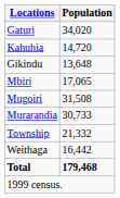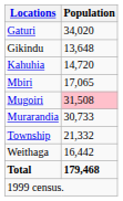 <table class="wikitable">
 <tr>
 <th><a href='#'>Locations</a></th>
 <th>Population</th>
 </tr>
 <tr>
 <td><a href='#'>Gaturi</a></td>
 <td>34,020</td>
 </tr>
 <tr>
+<td>Gikindu</td>
+<td>13,648</td>
+</tr>
+<tr>
 <td><a href='#'>Kahuhia</a></td>
 <td>14,720</td>
-</tr>
-<tr>
-<td>Gikindu</td>
-<td>13,648</td>
 </tr>
 <tr>
 <td><a href='#'>Mbiri</a></td>
 <td>17,065</td>
 </tr>
 <tr>
 <td><a href='#'>Mugoiri</a></td>
-<td>31,508</td>
+<td style="background: pink;">31,508</td>
 </tr>
 <tr>
 <td><a href='#'>Murarandia</a></td>
 <td>30,733</td>
 </tr>
 <tr>
 <td><a href='#'>Township</a></td>
 <td>21,332</td>
 </tr>
 <tr>
 <td>Weithaga</td>
 <td>16,442</td>
 </tr>
 <tr>
 <td><strong>Total</strong></td>
 <td><strong>179,468</strong></td>
 </tr>
 <tr>
 <td colspan="2">1999 census.</td>
 </tr>
 </table>
